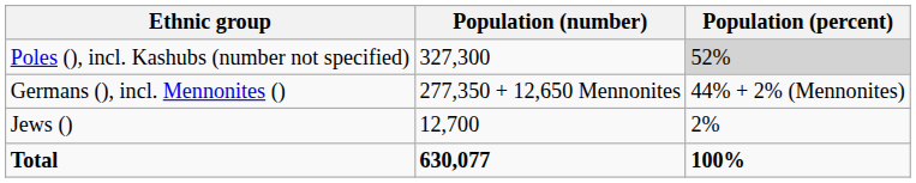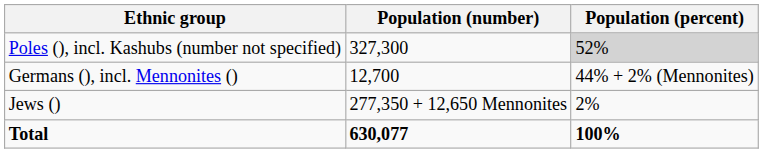 <table class="wikitable">
 <tr>
 <th>Ethnic group</th>
 <th>Population (number)</th>
 <th>Population (percent)</th>
 </tr>
 <tr>
 <td><a href='#'>Poles</a> (), incl. Kashubs (number not specified)</td>
 <td>327,300</td>
 <td style="background: lightgrey;">52%</td>
 </tr>
 <tr>
 <td>Germans (), incl. <a href='#'>Mennonites</a> ()</td>
-<td>277,350 + 12,650 Mennonites</td>
+<td>12,700</td>
 <td>44% + 2% (Mennonites)</td>
 </tr>
 <tr>
 <td>Jews ()</td>
-<td>12,700</td>
+<td>277,350 + 12,650 Mennonites</td>
 <td>2%</td>
 </tr>
 <tr>
 <td><strong>Total</strong></td>
 <td><strong>630,077</strong></td>
 <td><strong>100%</strong></td>
 </tr>
 </table>
